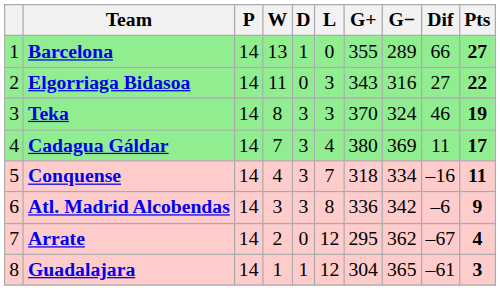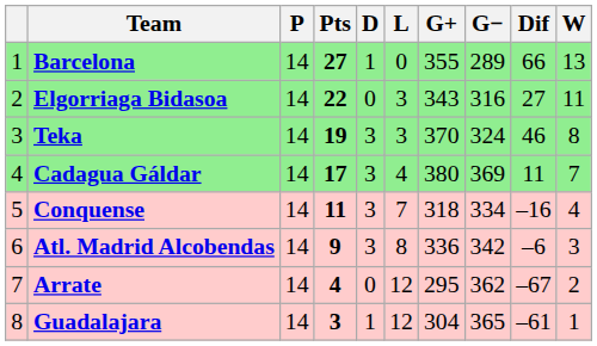 <table class="wikitable sortable" style="text-align: center;">
 <tr>
 <th align="center"></th>
 <th align="center">Team</th>
 <th align="center">P</th>
-<th align="center">W</th>
+<th align="center">Pts</th>
 <th align="center">D</th>
 <th align="center">L</th>
 <th align="center">G+</th>
 <th align="center">G−</th>
 <th align="center">Dif</th>
-<th align="center">Pts</th>
+<th align="center">W</th>
 </tr>
 <tr style="background: #90EE90;">
 <td>1</td>
 <td align="left"><strong><a href='#'>Barcelona</a></strong></td>
 <td>14</td>
-<td>13</td>
+<td><strong>27</strong></td>
 <td>1</td>
 <td>0</td>
 <td>355</td>
 <td>289</td>
 <td>66</td>
-<td><strong>27</strong></td>
+<td>13</td>
 </tr>
 <tr style="background: #90EE90;">
 <td>2</td>
 <td align="left"><strong><a href='#'>Elgorriaga Bidasoa</a></strong></td>
 <td>14</td>
-<td>11</td>
+<td><strong>22</strong></td>
 <td>0</td>
 <td>3</td>
 <td>343</td>
 <td>316</td>
 <td>27</td>
-<td><strong>22</strong></td>
+<td>11</td>
 </tr>
 <tr style="background: #90EE90;">
 <td>3</td>
 <td align="left"><strong><a href='#'>Teka</a></strong></td>
 <td>14</td>
-<td>8</td>
+<td><strong>19</strong></td>
 <td>3</td>
 <td>3</td>
 <td>370</td>
 <td>324</td>
 <td>46</td>
-<td><strong>19</strong></td>
+<td>8</td>
 </tr>
 <tr style="background: #90EE90;">
 <td>4</td>
 <td align="left"><strong><a href='#'>Cadagua Gáldar</a></strong></td>
 <td>14</td>
-<td>7</td>
+<td><strong>17</strong></td>
 <td>3</td>
 <td>4</td>
 <td>380</td>
 <td>369</td>
 <td>11</td>
-<td><strong>17</strong></td>
+<td>7</td>
 </tr>
 <tr style="background: #FFCCCC;">
 <td>5</td>
 <td align="left"><strong><a href='#'>Conquense</a></strong></td>
 <td>14</td>
-<td>4</td>
+<td><strong>11</strong></td>
 <td>3</td>
 <td>7</td>
 <td>318</td>
 <td>334</td>
 <td>–16</td>
-<td><strong>11</strong></td>
+<td>4</td>
 </tr>
 <tr style="background: #FFCCCC;">
 <td>6</td>
 <td align="left"><strong><a href='#'>Atl. Madrid Alcobendas</a></strong></td>
 <td>14</td>
-<td>3</td>
+<td><strong>9</strong></td>
 <td>3</td>
 <td>8</td>
 <td>336</td>
 <td>342</td>
 <td>–6</td>
-<td><strong>9</strong></td>
+<td>3</td>
 </tr>
 <tr style="background:#FFCCCC">
 <td>7</td>
 <td align="left"><strong><a href='#'>Arrate</a></strong></td>
 <td>14</td>
-<td>2</td>
+<td><strong>4</strong></td>
 <td>0</td>
 <td>12</td>
 <td>295</td>
 <td>362</td>
 <td>–67</td>
-<td><strong>4</strong></td>
+<td>2</td>
 </tr>
 <tr style="background:#FFCCCC">
 <td>8</td>
 <td align="left"><strong><a href='#'>Guadalajara</a></strong></td>
 <td>14</td>
-<td>1</td>
+<td><strong>3</strong></td>
 <td>1</td>
 <td>12</td>
 <td>304</td>
 <td>365</td>
 <td>–61</td>
-<td><strong>3</strong></td>
+<td>1</td>
 </tr>
 </table>
